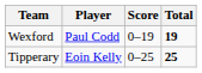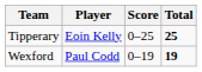 <table class="wikitable">
 <tr>
 <th>Team</th>
 <th>Player</th>
 <th>Score</th>
 <th>Total</th>
 </tr>
 <tr>
+<td>Tipperary</td>
+<td><a href='#'>Eoin Kelly</a></td>
+<td>0–25</td>
+<td><strong>25</strong></td>
+</tr>
+<tr>
 <td>Wexford</td>
 <td><a href='#'>Paul Codd</a></td>
 <td>0–19</td>
 <td><strong>19</strong></td>
 </tr>
-<tr>
-<td>Tipperary</td>
-<td><a href='#'>Eoin Kelly</a></td>
-<td>0–25</td>
-<td><strong>25</strong></td>
-</tr>
 </table>
